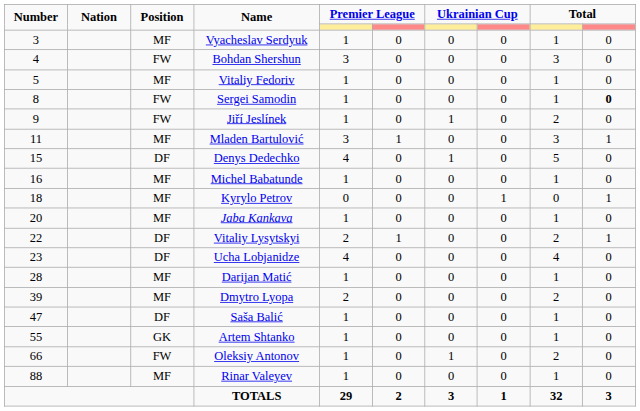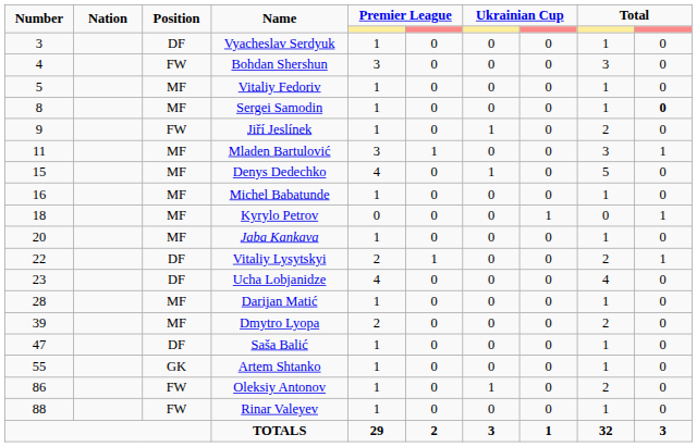 <table class="wikitable" style="font-size: 100%; text-align: center;">
 <tr>
 <td rowspan="2" width="10%" align="center"><strong>Number</strong></td>
 <td rowspan="2" width="10%" align="center"><strong>Nation</strong></td>
 <td rowspan="2" width="10%" align="center"><strong>Position</strong></td>
 <td rowspan="2" width="20%" align="center"><strong>Name</strong></td>
 <td colspan="2" align="center"><strong><a href='#'>Premier League</a></strong></td>
 <td colspan="2" align="center"><strong><a href='#'>Ukrainian Cup</a></strong></td>
 <td colspan="2" align="center"><strong>Total</strong></td>
 </tr>
 <tr>
 <th width=60 style="background: #FFEE99"></th>
 <th width=60 style="background: #FF8888"></th>
 <th width=60 style="background: #FFEE99"></th>
 <th width=60 style="background: #FF8888"></th>
 <th width=60 style="background: #FFEE99"></th>
 <th width=60 style="background: #FF8888"></th>
 </tr>
 <tr>
 <td>3</td>
 <td></td>
-<td>MF</td>
+<td>DF</td>
 <td><a href='#'>Vyacheslav Serdyuk</a></td>
 <td>1</td>
 <td>0</td>
 <td>0</td>
 <td>0</td>
 <td>1</td>
 <td>0</td>
 </tr>
 <tr>
 <td>4</td>
 <td></td>
 <td>FW</td>
 <td><a href='#'>Bohdan Shershun</a></td>
 <td>3</td>
 <td>0</td>
 <td>0</td>
 <td>0</td>
 <td>3</td>
 <td>0</td>
 </tr>
 <tr>
 <td>5</td>
 <td></td>
 <td>MF</td>
 <td><a href='#'>Vitaliy Fedoriv</a></td>
 <td>1</td>
 <td>0</td>
 <td>0</td>
 <td>0</td>
 <td>1</td>
 <td>0</td>
 </tr>
 <tr>
 <td>8</td>
 <td></td>
-<td>FW</td>
+<td>MF</td>
 <td><a href='#'>Sergei Samodin</a></td>
 <td>1</td>
 <td>0</td>
 <td>0</td>
 <td>0</td>
 <td>1</td>
 <td><strong>0</strong></td>
 </tr>
 <tr>
 <td>9</td>
 <td></td>
 <td>FW</td>
 <td><a href='#'>Jiří Jeslínek</a></td>
 <td>1</td>
 <td>0</td>
 <td>1</td>
 <td>0</td>
 <td>2</td>
 <td>0</td>
 </tr>
 <tr>
 <td>11</td>
 <td></td>
 <td>MF</td>
 <td><a href='#'>Mladen Bartulović</a></td>
 <td>3</td>
 <td>1</td>
 <td>0</td>
 <td>0</td>
 <td>3</td>
 <td>1</td>
 </tr>
 <tr>
 <td>15</td>
 <td></td>
-<td>DF</td>
+<td>MF</td>
 <td><a href='#'>Denys Dedechko</a></td>
 <td>4</td>
 <td>0</td>
 <td>1</td>
 <td>0</td>
 <td>5</td>
 <td>0</td>
 </tr>
 <tr>
 <td>16</td>
 <td></td>
 <td>MF</td>
 <td><a href='#'>Michel Babatunde</a></td>
 <td>1</td>
 <td>0</td>
 <td>0</td>
 <td>0</td>
 <td>1</td>
 <td>0</td>
 </tr>
 <tr>
 <td>18</td>
 <td></td>
 <td>MF</td>
 <td><a href='#'>Kyrylo Petrov</a></td>
 <td>0</td>
 <td>0</td>
 <td>0</td>
 <td>1</td>
 <td>0</td>
 <td>1</td>
 </tr>
 <tr>
 <td>20</td>
 <td></td>
 <td>MF</td>
 <td><em><a href='#'>Jaba Kankava</a></em></td>
 <td>1</td>
 <td>0</td>
 <td>0</td>
 <td>0</td>
 <td>1</td>
 <td>0</td>
 </tr>
 <tr>
 <td>22</td>
 <td></td>
 <td>DF</td>
 <td><a href='#'>Vitaliy Lysytskyi</a></td>
 <td>2</td>
 <td>1</td>
 <td>0</td>
 <td>0</td>
 <td>2</td>
 <td>1</td>
 </tr>
 <tr>
 <td>23</td>
 <td></td>
 <td>DF</td>
 <td><a href='#'>Ucha Lobjanidze</a></td>
 <td>4</td>
 <td>0</td>
 <td>0</td>
 <td>0</td>
 <td>4</td>
 <td>0</td>
 </tr>
 <tr>
 <td>28</td>
 <td></td>
 <td>MF</td>
 <td><a href='#'>Darijan Matić</a></td>
 <td>1</td>
 <td>0</td>
 <td>0</td>
 <td>0</td>
 <td>1</td>
 <td>0</td>
 </tr>
 <tr>
 <td>39</td>
 <td></td>
 <td>MF</td>
 <td><a href='#'>Dmytro Lyopa</a></td>
 <td>2</td>
 <td>0</td>
 <td>0</td>
 <td>0</td>
 <td>2</td>
 <td>0</td>
 </tr>
 <tr>
 <td>47</td>
 <td></td>
 <td>DF</td>
 <td><a href='#'>Saša Balić</a></td>
 <td>1</td>
 <td>0</td>
 <td>0</td>
 <td>0</td>
 <td>1</td>
 <td>0</td>
 </tr>
 <tr>
 <td>55</td>
 <td></td>
 <td>GK</td>
 <td><a href='#'>Artem Shtanko</a></td>
 <td>1</td>
 <td>0</td>
 <td>0</td>
 <td>0</td>
 <td>1</td>
 <td>0</td>
 </tr>
 <tr>
-<td>66</td>
+<td>86</td>
 <td></td>
 <td>FW</td>
 <td><a href='#'>Oleksiy Antonov</a></td>
 <td>1</td>
 <td>0</td>
 <td>1</td>
 <td>0</td>
 <td>2</td>
 <td>0</td>
 </tr>
 <tr>
 <td>88</td>
 <td></td>
-<td>MF</td>
+<td>FW</td>
 <td><a href='#'>Rinar Valeyev</a></td>
 <td>1</td>
 <td>0</td>
 <td>0</td>
 <td>0</td>
 <td>1</td>
 <td>0</td>
 </tr>
 <tr>
 <td colspan="3"></td>
 <td><strong>TOTALS</strong></td>
 <td><strong>29</strong></td>
 <td><strong>2</strong></td>
 <td><strong>3</strong></td>
 <td><strong>1</strong></td>
 <td><strong>32</strong></td>
 <td><strong>3</strong></td>
 </tr>
 </table>
